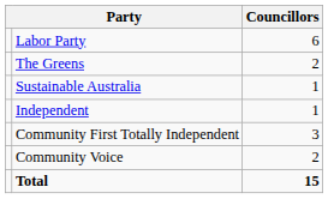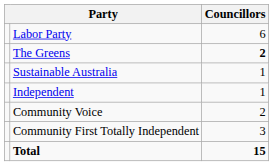 <table class="wikitable">
 <tr>
 <th colspan="2">Party</th>
 <th>Councillors</th>
 </tr>
 <tr>
 <td></td>
 <td><a href='#'>Labor Party</a></td>
 <td align=right>6</td>
 </tr>
 <tr>
 <td></td>
 <td><a href='#'>The Greens</a></td>
-<td align=right>2</td>
+<td align=right><strong>2</strong></td>
 </tr>
 <tr>
 <td></td>
 <td><a href='#'>Sustainable Australia</a></td>
 <td align=right>1</td>
 </tr>
 <tr>
 <td></td>
 <td><a href='#'>Independent</a></td>
 <td align=right>1</td>
 </tr>
 <tr>
 <td></td>
-<td>Community First Totally Independent</td>
-<td align=right>3</td>
+<td>Community Voice</td>
+<td align=right>2</td>
 </tr>
 <tr>
 <td></td>
-<td>Community Voice</td>
-<td align=right>2</td>
+<td>Community First Totally Independent</td>
+<td align=right>3</td>
 </tr>
 <tr>
 <td></td>
 <td><strong>Total</strong></td>
 <td align=right><strong>15</strong></td>
 </tr>
 </table>
